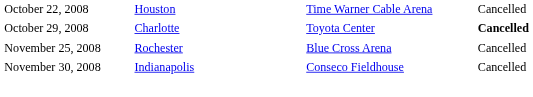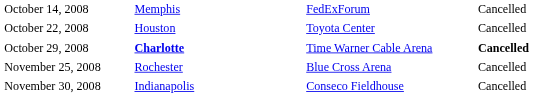 <table cellpadding="2" style="border:0 solid darkgrey; font-size:90%">
 <tr>
 <th style="width:150px;"></th>
 <th style="width:200px;"></th>
 <th style="width:200px;"></th>
 <th style="width:700px;"></th>
 </tr>
 <tr border="0">
 </tr>
 <tr>
+<td>October 14, 2008</td>
+<td><a href='#'>Memphis</a></td>
+<td><a href='#'>FedExForum</a></td>
+<td>Cancelled</td>
+</tr>
+<tr>
 <td>October 22, 2008</td>
 <td><a href='#'>Houston</a></td>
-<td><a href='#'>Time Warner Cable Arena</a></td>
+<td><a href='#'>Toyota Center</a></td>
 <td>Cancelled</td>
 </tr>
 <tr>
 <td>October 29, 2008</td>
-<td><a href='#'>Charlotte</a></td>
-<td><a href='#'>Toyota Center</a></td>
+<td><strong><a href='#'>Charlotte</a></strong></td>
+<td><a href='#'>Time Warner Cable Arena</a></td>
 <td><strong>Cancelled</strong></td>
 </tr>
 <tr>
 <td>November 25, 2008</td>
 <td><a href='#'>Rochester</a></td>
 <td><a href='#'>Blue Cross Arena</a></td>
 <td>Cancelled</td>
 </tr>
 <tr>
 <td>November 30, 2008</td>
 <td><a href='#'>Indianapolis</a></td>
 <td><a href='#'>Conseco Fieldhouse</a></td>
 <td>Cancelled</td>
 </tr>
 <tr>
 </tr>
 </table>
